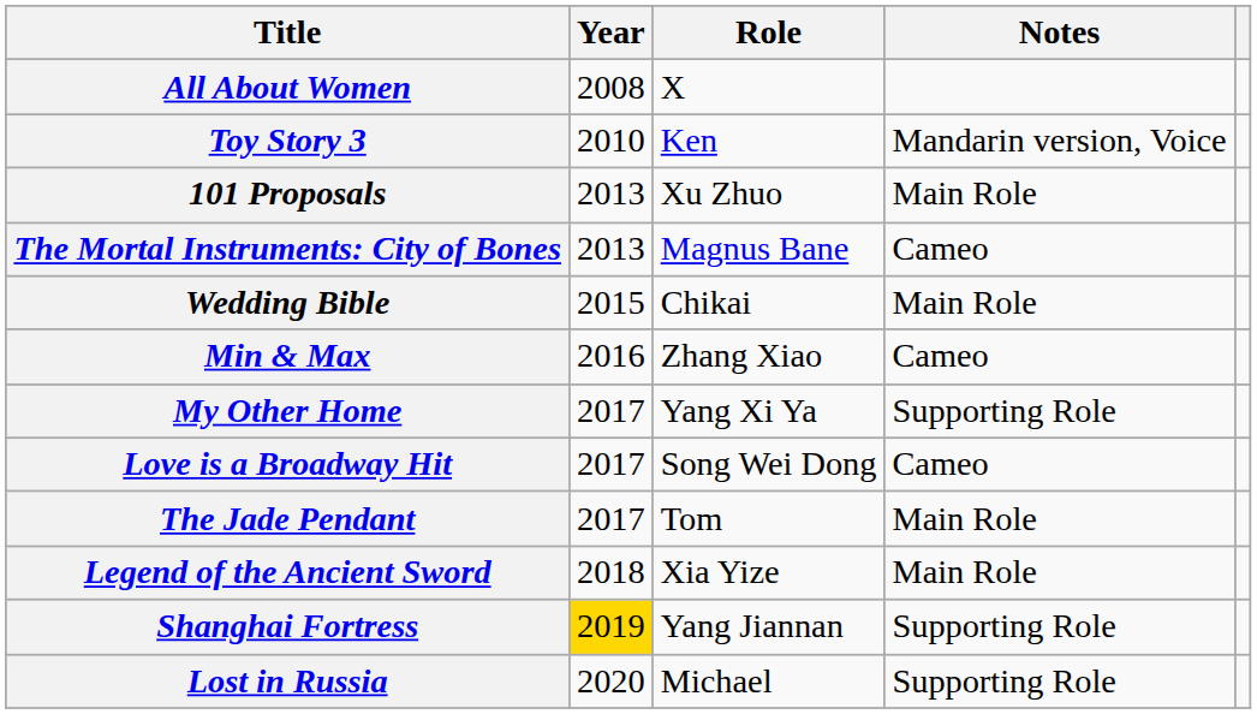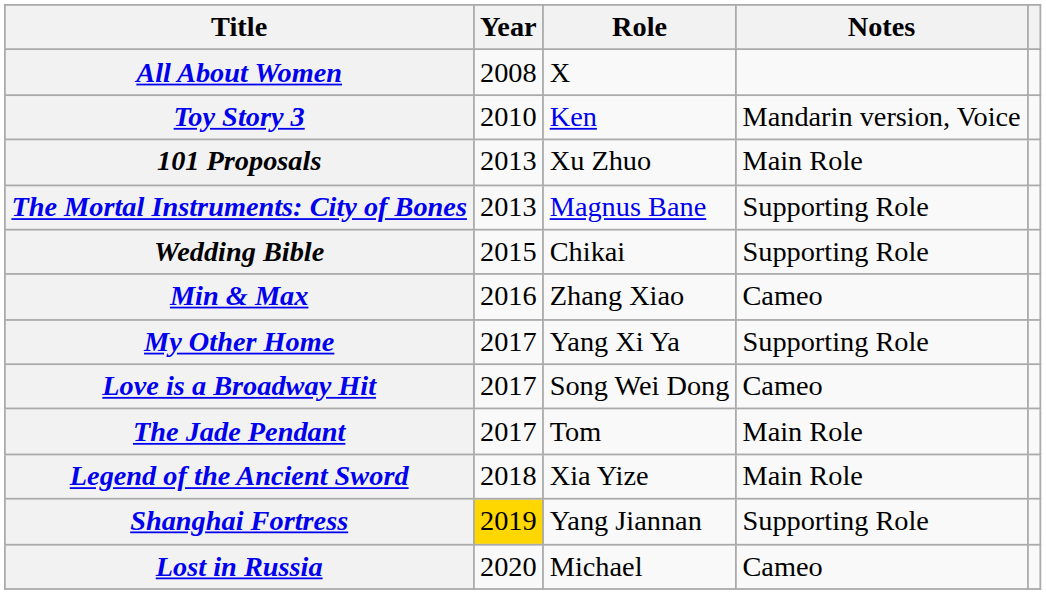 <table class="wikitable plainrowheaders sortable">
 <tr>
 <th scope="col">Title</th>
 <th scope="col">Year</th>
 <th scope="col">Role</th>
 <th scope="col">Notes</th>
 <th scope="col" ! class="unsortable"></th>
 </tr>
 <tr>
 <th scope="row"><em><a href='#'>All About Women</a></em></th>
 <td>2008</td>
 <td>X</td>
 <td></td>
 <td></td>
 </tr>
 <tr>
 <th scope="row"><em><a href='#'>Toy Story 3</a></em></th>
 <td>2010</td>
 <td><a href='#'>Ken</a></td>
 <td>Mandarin version, Voice </td>
 <td></td>
 </tr>
 <tr>
 <th scope="row"><em>101 Proposals</em></th>
 <td>2013</td>
 <td>Xu Zhuo</td>
 <td>Main Role</td>
 <td></td>
 </tr>
 <tr>
 <th scope="row"><em><a href='#'>The Mortal Instruments: City of Bones</a></em></th>
 <td>2013</td>
 <td><a href='#'>Magnus Bane</a></td>
-<td>Cameo</td>
+<td>Supporting Role</td>
 <td></td>
 </tr>
 <tr>
 <th scope="row"><em>Wedding Bible</em></th>
 <td>2015</td>
 <td>Chikai</td>
-<td>Main Role</td>
+<td>Supporting Role</td>
 <td></td>
 </tr>
 <tr>
 <th scope="row"><em><a href='#'>Min & Max</a></em></th>
 <td>2016</td>
 <td>Zhang Xiao</td>
 <td>Cameo</td>
 <td></td>
 </tr>
 <tr>
 <th scope="row"><em><a href='#'>My Other Home</a></em></th>
 <td>2017</td>
 <td>Yang Xi Ya</td>
 <td>Supporting Role</td>
 <td></td>
 </tr>
 <tr>
 <th scope="row"><em><a href='#'>Love is a Broadway Hit</a></em></th>
 <td>2017</td>
 <td>Song Wei Dong</td>
 <td>Cameo</td>
 <td></td>
 </tr>
 <tr>
 <th scope="row"><em><a href='#'>The Jade Pendant</a></em></th>
 <td>2017</td>
 <td>Tom</td>
 <td>Main Role</td>
 <td></td>
 </tr>
 <tr>
 <th scope="row"><em><a href='#'>Legend of the Ancient Sword</a></em></th>
 <td>2018</td>
 <td>Xia Yize</td>
 <td>Main Role</td>
 <td></td>
 </tr>
 <tr>
 <th scope="row"><em><a href='#'>Shanghai Fortress</a></em></th>
 <td style="background: gold;">2019</td>
 <td>Yang Jiannan</td>
 <td>Supporting Role</td>
 <td></td>
 </tr>
 <tr>
 <th scope="row"><em><a href='#'>Lost in Russia</a></em></th>
 <td>2020</td>
 <td>Michael</td>
-<td>Supporting Role</td>
+<td>Cameo</td>
 <td></td>
 </tr>
 </table>
